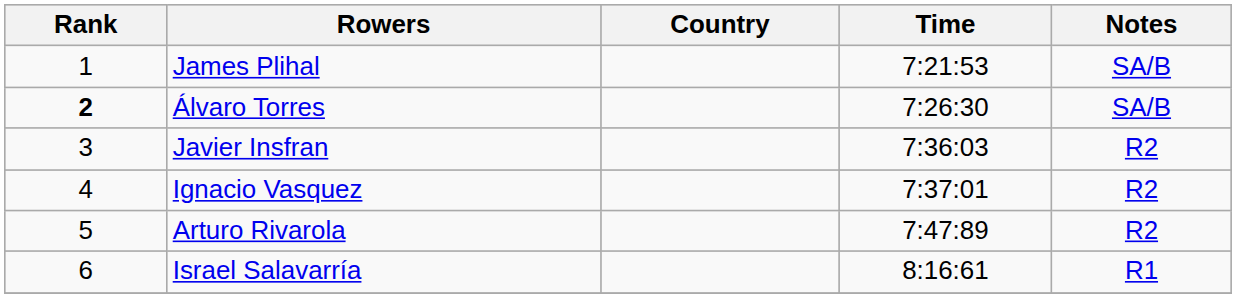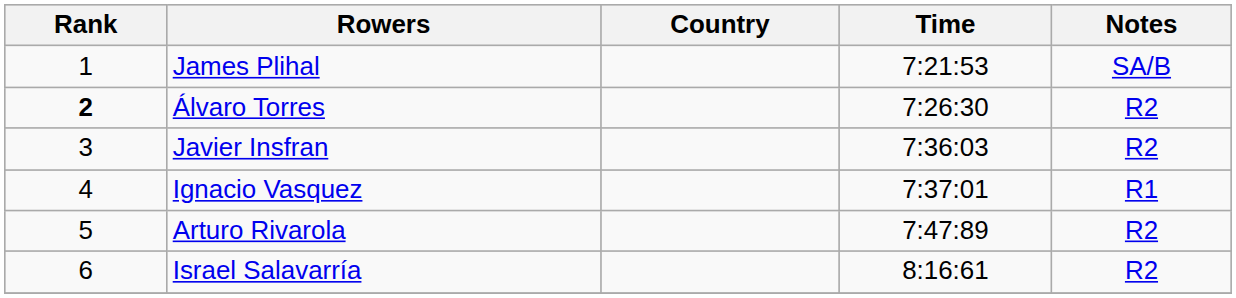 <table class="wikitable" width=60% style="text-align:center">
 <tr>
 <th>Rank</th>
 <th>Rowers</th>
 <th>Country</th>
 <th>Time</th>
 <th>Notes</th>
 </tr>
 <tr>
 <td>1</td>
 <td align=left><a href='#'>James Plihal</a></td>
 <td align=left></td>
 <td>7:21:53</td>
 <td><a href='#'>SA/B</a></td>
 </tr>
 <tr>
 <td><strong>2</strong></td>
 <td align=left><a href='#'>Álvaro Torres</a></td>
 <td align=left></td>
 <td>7:26:30</td>
-<td><a href='#'>SA/B</a></td>
+<td><a href='#'>R2</a></td>
 </tr>
 <tr>
 <td>3</td>
 <td align=left><a href='#'>Javier Insfran</a></td>
 <td align=left></td>
 <td>7:36:03</td>
 <td><a href='#'>R2</a></td>
 </tr>
 <tr>
 <td>4</td>
 <td align=left><a href='#'>Ignacio Vasquez</a></td>
 <td align=left></td>
 <td>7:37:01</td>
-<td><a href='#'>R2</a></td>
+<td><a href='#'>R1</a></td>
 </tr>
 <tr>
 <td>5</td>
 <td align=left><a href='#'>Arturo Rivarola</a></td>
 <td align=left></td>
 <td>7:47:89</td>
 <td><a href='#'>R2</a></td>
 </tr>
 <tr>
 <td>6</td>
 <td align=left><a href='#'>Israel Salavarría</a></td>
 <td align=left></td>
 <td>8:16:61</td>
-<td><a href='#'>R1</a></td>
+<td><a href='#'>R2</a></td>
 </tr>
 <tr>
 </tr>
 </table>
